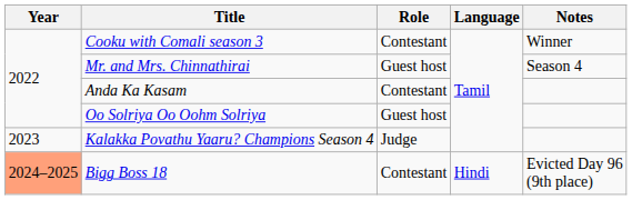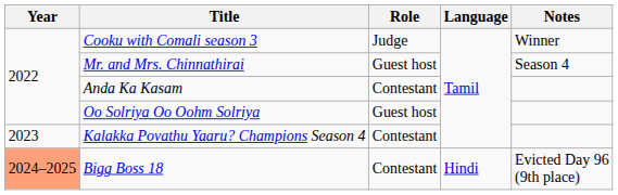 <table class="wikitable sortable">
 <tr>
 <th>Year</th>
 <th>Title</th>
 <th>Role</th>
 <th>Language</th>
 <th class="unsortable">Notes</th>
 </tr>
 <tr>
 <td rowspan="4">2022</td>
 <td><em><a href='#'>Cooku with Comali season 3</a></em></td>
-<td>Contestant</td>
+<td>Judge</td>
 <td rowspan="5"><a href='#'>Tamil</a></td>
 <td>Winner</td>
 </tr>
 <tr>
 <td><em><a href='#'>Mr. and Mrs. Chinnathirai</a></em></td>
 <td>Guest host</td>
 <td>Season 4</td>
 </tr>
 <tr>
 <td><em>Anda Ka Kasam</em></td>
 <td>Contestant</td>
 <td></td>
 </tr>
 <tr>
 <td><em><a href='#'>Oo Solriya Oo Oohm Solriya</a></em></td>
 <td>Guest host</td>
 <td></td>
 </tr>
 <tr>
 <td>2023</td>
 <td><em><a href='#'>Kalakka Povathu Yaaru? Champions</a> Season 4</em></td>
-<td>Judge</td>
+<td>Contestant</td>
 <td></td>
 </tr>
 <tr>
 <td style="background: lightsalmon;">2024–2025</td>
 <td><em><a href='#'>Bigg Boss 18</a></em></td>
 <td>Contestant</td>
 <td><a href='#'>Hindi</a></td>
 <td>Evicted Day 96<br>(9th place)</td>
 </tr>
 </table>
